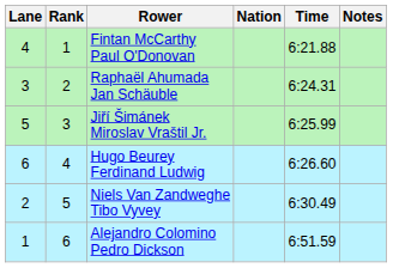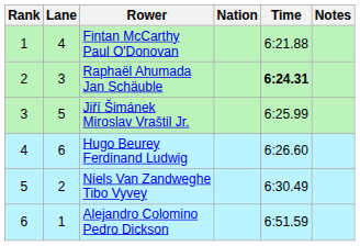 <table class="wikitable sortable" style="text-align:center">
 <tr>
+<th>Rank</th>
 <th>Lane</th>
-<th>Rank</th>
 <th>Rower</th>
 <th>Nation</th>
 <th>Time</th>
 <th>Notes</th>
 </tr>
 <tr bgcolor=bbf3bb>
+<td>1</td>
 <td>4</td>
-<td>1</td>
 <td align=left><a href='#'>Fintan McCarthy</a><br><a href='#'>Paul O'Donovan</a></td>
 <td align=left></td>
 <td>6:21.88</td>
 <td></td>
 </tr>
 <tr bgcolor=bbf3bb>
+<td>2</td>
 <td>3</td>
-<td>2</td>
 <td align=left><a href='#'>Raphaël Ahumada</a><br><a href='#'>Jan Schäuble</a></td>
 <td align=left></td>
-<td>6:24.31</td>
+<td><strong>6:24.31</strong></td>
 <td></td>
 </tr>
 <tr bgcolor=bbf3bb>
+<td>3</td>
 <td>5</td>
-<td>3</td>
 <td align=left><a href='#'>Jiří Šimánek</a><br><a href='#'>Miroslav Vraštil Jr.</a></td>
 <td align=left></td>
 <td>6:25.99</td>
 <td></td>
 </tr>
 <tr bgcolor=bbf3ff>
+<td>4</td>
 <td>6</td>
-<td>4</td>
 <td align=left><a href='#'>Hugo Beurey</a><br><a href='#'>Ferdinand Ludwig</a></td>
 <td align=left></td>
 <td>6:26.60</td>
 <td></td>
 </tr>
 <tr bgcolor=bbf3ff>
+<td>5</td>
 <td>2</td>
-<td>5</td>
 <td align=left><a href='#'>Niels Van Zandweghe</a><br><a href='#'>Tibo Vyvey</a></td>
 <td align=left></td>
 <td>6:30.49</td>
 <td></td>
 </tr>
 <tr bgcolor=bbf3ff>
+<td>6</td>
 <td>1</td>
-<td>6</td>
 <td align=left><a href='#'>Alejandro Colomino</a><br><a href='#'>Pedro Dickson</a></td>
 <td align=left></td>
 <td>6:51.59</td>
 <td></td>
 </tr>
 </table>
